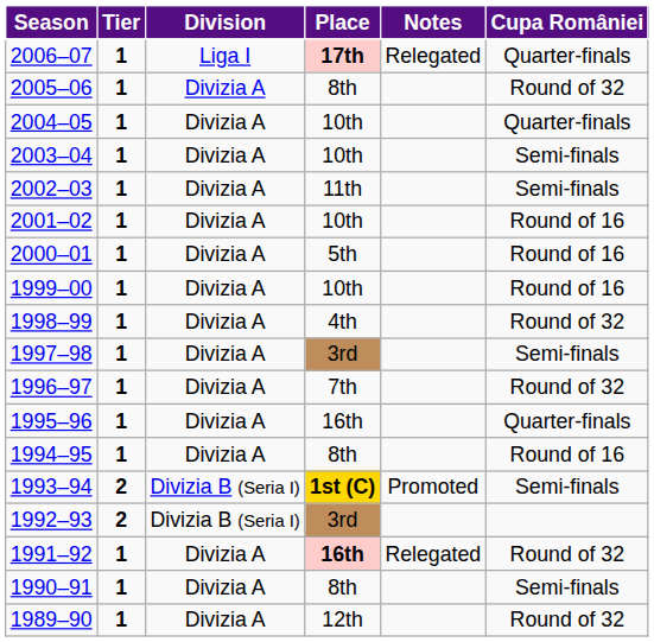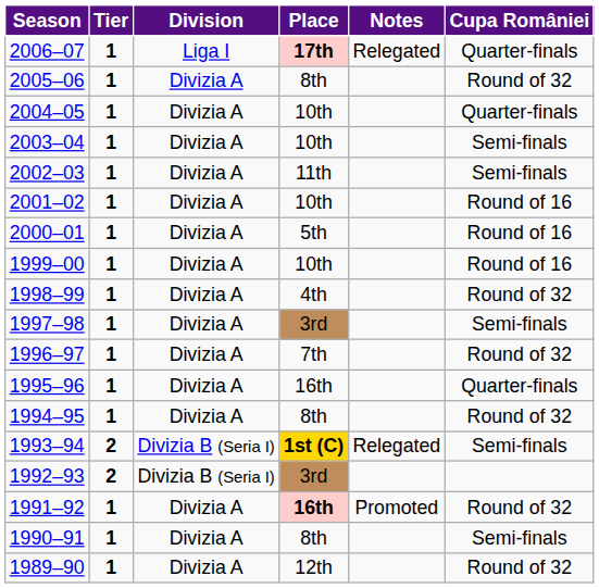 <table class="wikitable" style="text-align:center; font-size:90%">
 <tr>
 <th style="background:#550E81;color:#ffffff;border:1px solid #ffffff;">Season</th>
 <th style="background:#550E81;color:#ffffff;border:1px solid #ffffff;">Tier</th>
 <th style="background:#550E81;color:#ffffff;border:1px solid #ffffff;">Division</th>
 <th style="background:#550E81;color:#ffffff;border:1px solid #ffffff;">Place</th>
 <th style="background:#550E81;color:#ffffff;border:1px solid #ffffff;">Notes</th>
 <th style="background:#550E81;color:#ffffff;border:1px solid #ffffff;">Cupa României</th>
 </tr>
 <tr>
 <td><a href='#'>2006–07</a></td>
 <td><strong>1</strong></td>
 <td><a href='#'>Liga I</a></td>
 <td align=center bgcolor=#FFCCCC><strong>17th</strong></td>
 <td>Relegated</td>
 <td>Quarter-finals</td>
 </tr>
 <tr>
 <td><a href='#'>2005–06</a></td>
 <td><strong>1</strong></td>
 <td><a href='#'>Divizia A</a></td>
 <td>8th</td>
 <td></td>
 <td>Round of 32</td>
 </tr>
 <tr>
 <td><a href='#'>2004–05</a></td>
 <td><strong>1</strong></td>
 <td>Divizia A</td>
 <td>10th</td>
 <td></td>
 <td>Quarter-finals</td>
 </tr>
 <tr>
 <td><a href='#'>2003–04</a></td>
 <td><strong>1</strong></td>
 <td>Divizia A</td>
 <td>10th</td>
 <td></td>
 <td>Semi-finals</td>
 </tr>
 <tr>
 <td><a href='#'>2002–03</a></td>
 <td><strong>1</strong></td>
 <td>Divizia A</td>
 <td>11th</td>
 <td></td>
 <td>Semi-finals</td>
 </tr>
 <tr>
 <td><a href='#'>2001–02</a></td>
 <td><strong>1</strong></td>
 <td>Divizia A</td>
 <td>10th</td>
 <td></td>
 <td>Round of 16</td>
 </tr>
 <tr>
 <td><a href='#'>2000–01</a></td>
 <td><strong>1</strong></td>
 <td>Divizia A</td>
 <td>5th</td>
 <td></td>
 <td>Round of 16</td>
 </tr>
 <tr>
 <td><a href='#'>1999–00</a></td>
 <td><strong>1</strong></td>
 <td>Divizia A</td>
 <td>10th</td>
 <td></td>
 <td>Round of 16</td>
 </tr>
 <tr>
 <td><a href='#'>1998–99</a></td>
 <td><strong>1</strong></td>
 <td>Divizia A</td>
 <td>4th</td>
 <td></td>
 <td>Round of 32</td>
 </tr>
 <tr>
 <td><a href='#'>1997–98</a></td>
 <td><strong>1</strong></td>
 <td>Divizia A</td>
 <td align=center bgcolor=#BF8D5B>3rd</td>
 <td></td>
 <td>Semi-finals</td>
 </tr>
 <tr>
 <td><a href='#'>1996–97</a></td>
 <td><strong>1</strong></td>
 <td>Divizia A</td>
 <td>7th</td>
 <td></td>
 <td>Round of 32</td>
 </tr>
 <tr>
 <td><a href='#'>1995–96</a></td>
 <td><strong>1</strong></td>
 <td>Divizia A</td>
 <td>16th</td>
 <td></td>
 <td>Quarter-finals</td>
 </tr>
 <tr>
 <td><a href='#'>1994–95</a></td>
 <td><strong>1</strong></td>
 <td>Divizia A</td>
 <td>8th</td>
 <td></td>
-<td>Round of 16</td>
+<td>Round of 32</td>
 </tr>
 <tr>
 <td><a href='#'>1993–94</a></td>
 <td><strong>2</strong></td>
 <td><a href='#'>Divizia B</a> <small>(Seria I)</small></td>
 <td align=center bgcolor=gold><strong>1st (C)</strong></td>
-<td>Promoted</td>
+<td>Relegated</td>
 <td>Semi-finals</td>
 </tr>
 <tr>
 <td><a href='#'>1992–93</a></td>
 <td><strong>2</strong></td>
 <td>Divizia B <small>(Seria I)</small></td>
 <td align=center bgcolor=#BF8D5B>3rd</td>
 <td></td>
 <td></td>
 </tr>
 <tr>
 <td><a href='#'>1991–92</a></td>
 <td><strong>1</strong></td>
 <td>Divizia A</td>
 <td align=center bgcolor=#FFCCCC><strong>16th</strong></td>
-<td>Relegated</td>
+<td>Promoted</td>
 <td>Round of 32</td>
 </tr>
 <tr>
 <td><a href='#'>1990–91</a></td>
 <td><strong>1</strong></td>
 <td>Divizia A</td>
 <td>8th</td>
 <td></td>
 <td>Semi-finals</td>
 </tr>
 <tr>
 <td><a href='#'>1989–90</a></td>
 <td><strong>1</strong></td>
 <td>Divizia A</td>
 <td>12th</td>
 <td></td>
 <td>Round of 32</td>
 </tr>
 </table>
